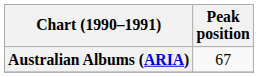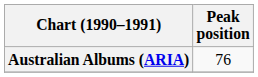 <table class="wikitable sortable plainrowheaders" style="text-align:center">
 <tr>
 <th scope="col">Chart (1990–1991)</th>
 <th scope="col">Peak<br>position</th>
 </tr>
 <tr>
 <th scope="row">Australian Albums (<a href='#'>ARIA</a>)</th>
-<td>67</td>
+<td>76</td>
 </tr>
 <tr>
 </tr>
 <tr>
 </tr>
 <tr>
 </tr>
 </table>
